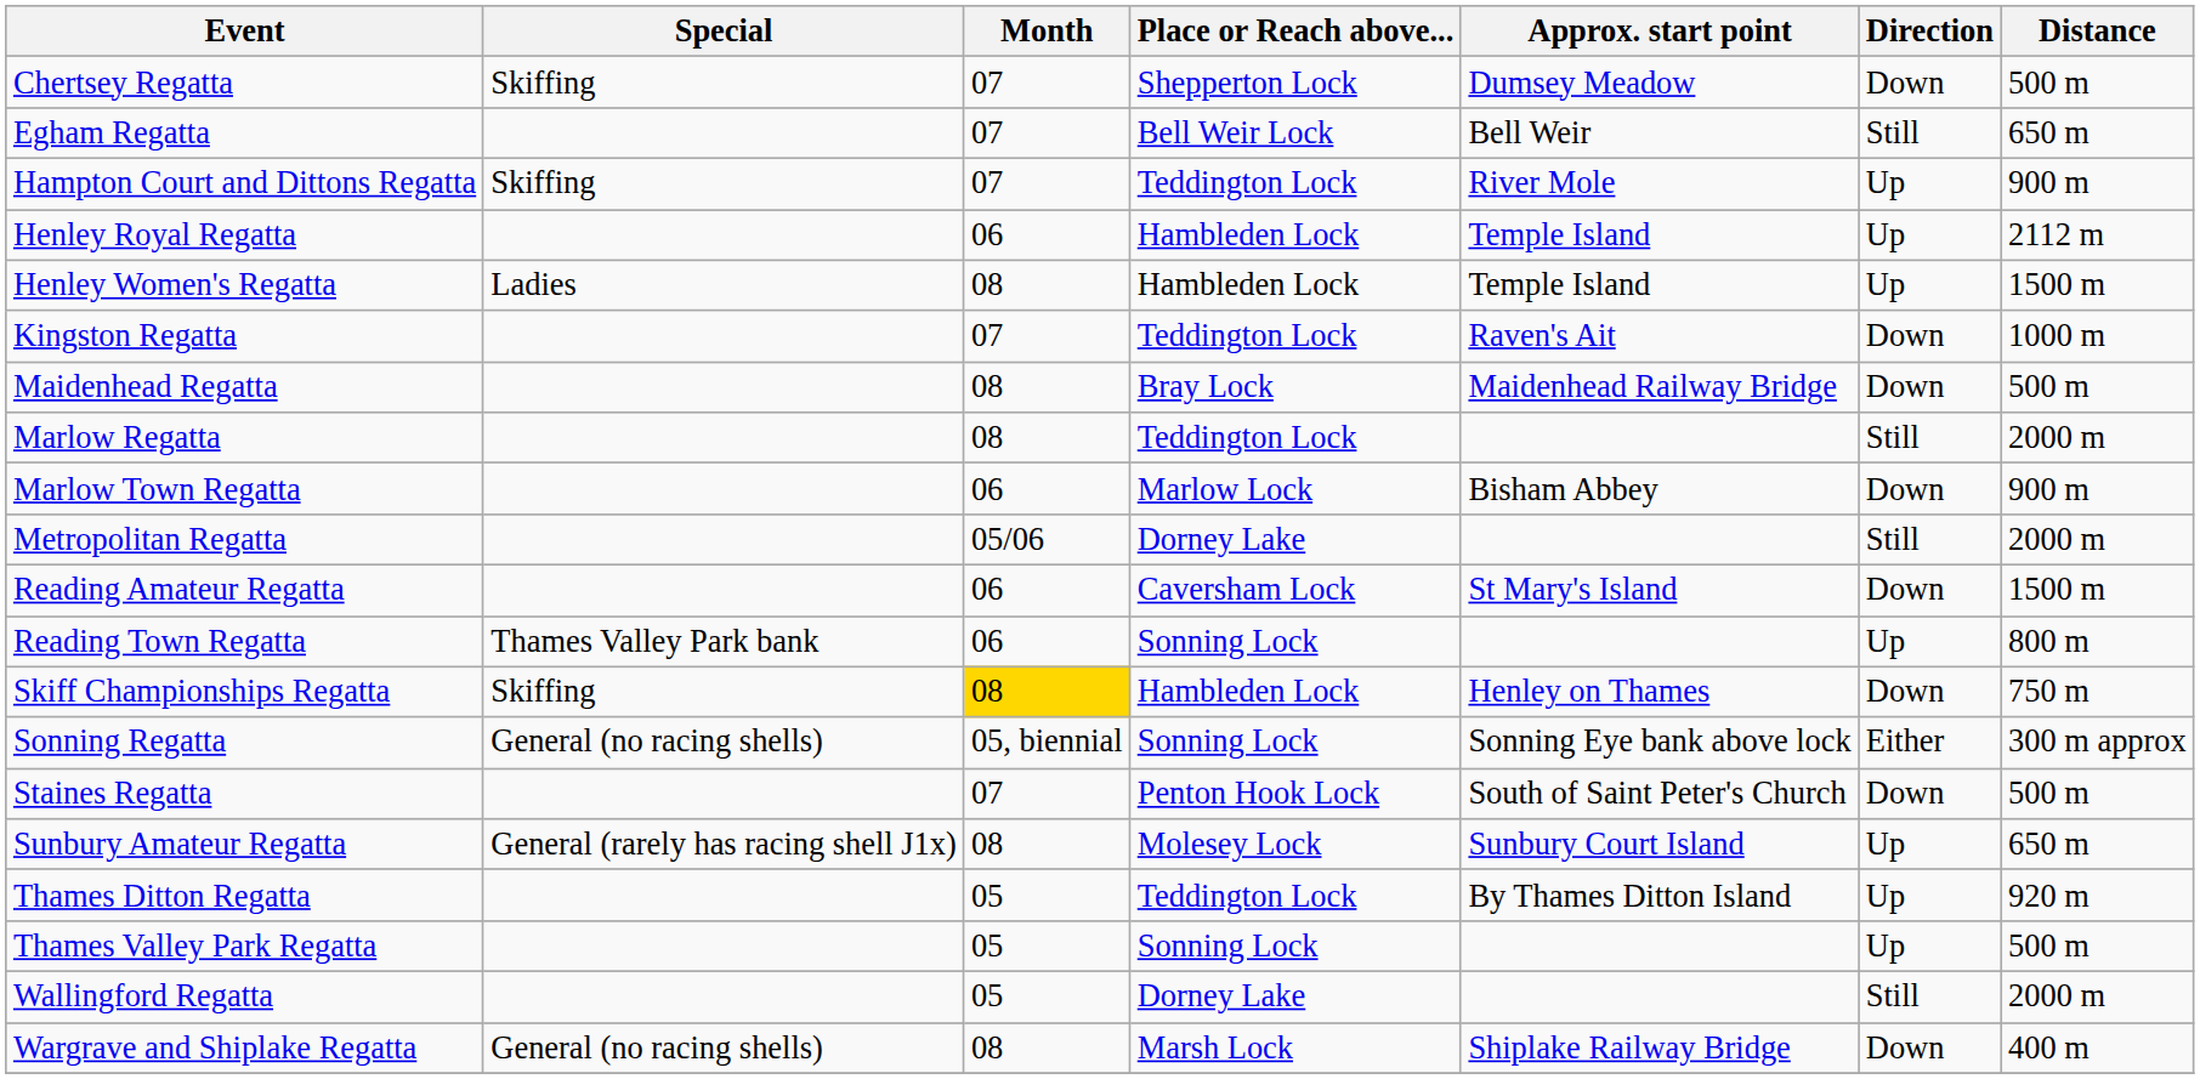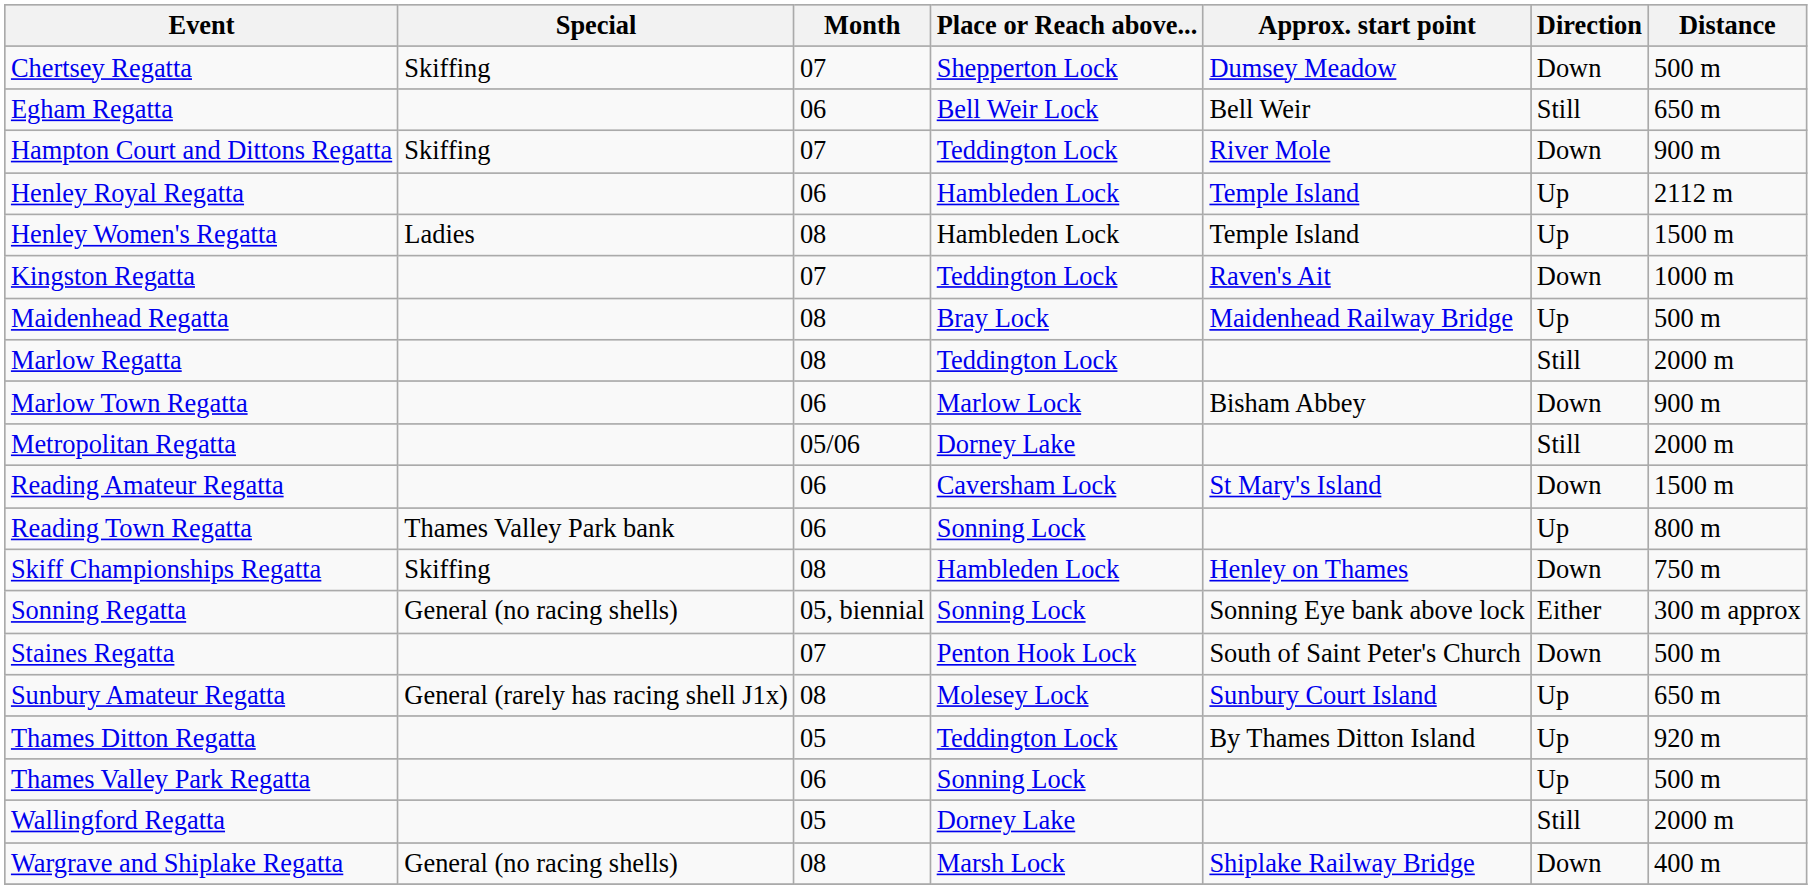 <table class="wikitable sortable">
 <tr>
 <th>Event</th>
 <th class="unsortable">Special</th>
 <th>Month</th>
 <th class="unsortable">Place or Reach above...</th>
 <th class="unsortable">Approx. start point</th>
 <th class="unsortable">Direction</th>
 <th>Distance</th>
 </tr>
 <tr>
 <td><a href='#'>Chertsey Regatta</a></td>
 <td>Skiffing</td>
 <td>07</td>
 <td><a href='#'>Shepperton Lock</a></td>
 <td><a href='#'>Dumsey Meadow</a></td>
 <td>Down</td>
 <td>500 m</td>
 </tr>
 <tr>
 <td><a href='#'>Egham Regatta</a></td>
 <td></td>
-<td>07</td>
+<td>06</td>
 <td><a href='#'>Bell Weir Lock</a></td>
 <td>Bell Weir</td>
 <td>Still</td>
 <td>650 m</td>
 </tr>
 <tr>
 <td><a href='#'>Hampton Court and Dittons Regatta</a></td>
 <td>Skiffing</td>
 <td>07</td>
 <td><a href='#'>Teddington Lock</a></td>
 <td><a href='#'>River Mole</a></td>
-<td>Up</td>
+<td>Down</td>
 <td>900 m</td>
 </tr>
 <tr>
 <td><a href='#'>Henley Royal Regatta</a></td>
 <td></td>
 <td>06</td>
 <td><a href='#'>Hambleden Lock</a></td>
 <td><a href='#'>Temple Island</a></td>
 <td>Up</td>
 <td>2112 m</td>
 </tr>
 <tr>
 <td><a href='#'>Henley Women's Regatta</a></td>
 <td>Ladies</td>
 <td>08</td>
 <td>Hambleden Lock</td>
 <td>Temple Island</td>
 <td>Up</td>
 <td>1500 m</td>
 </tr>
 <tr>
 <td><a href='#'>Kingston Regatta</a></td>
 <td></td>
 <td>07</td>
 <td><a href='#'>Teddington Lock</a></td>
 <td><a href='#'>Raven's Ait</a></td>
 <td>Down</td>
 <td>1000 m</td>
 </tr>
 <tr>
 <td><a href='#'>Maidenhead Regatta</a></td>
 <td></td>
 <td>08</td>
 <td><a href='#'>Bray Lock</a></td>
 <td><a href='#'>Maidenhead Railway Bridge</a></td>
-<td>Down</td>
+<td>Up</td>
 <td>500 m</td>
 </tr>
 <tr>
 <td><a href='#'>Marlow Regatta</a></td>
 <td></td>
 <td>08</td>
 <td><a href='#'>Teddington Lock</a></td>
 <td></td>
 <td>Still</td>
 <td>2000 m</td>
 </tr>
 <tr>
 <td><a href='#'>Marlow Town Regatta</a></td>
 <td></td>
 <td>06</td>
 <td><a href='#'>Marlow Lock</a></td>
 <td>Bisham Abbey</td>
 <td>Down</td>
 <td>900 m</td>
 </tr>
 <tr>
 <td><a href='#'>Metropolitan Regatta</a></td>
 <td></td>
 <td>05/06</td>
 <td><a href='#'>Dorney Lake</a></td>
 <td></td>
 <td>Still</td>
 <td>2000 m</td>
 </tr>
 <tr>
 <td><a href='#'>Reading Amateur Regatta</a></td>
 <td></td>
 <td>06</td>
 <td><a href='#'>Caversham Lock</a></td>
 <td><a href='#'>St Mary's Island</a></td>
 <td>Down</td>
 <td>1500 m</td>
 </tr>
 <tr>
 <td><a href='#'>Reading Town Regatta</a></td>
 <td>Thames Valley Park bank</td>
 <td>06</td>
 <td><a href='#'>Sonning Lock</a></td>
 <td></td>
 <td>Up</td>
 <td>800 m</td>
 </tr>
 <tr>
 <td><a href='#'>Skiff Championships Regatta</a></td>
 <td>Skiffing</td>
-<td style="background: gold;">08</td>
+<td>08</td>
 <td><a href='#'>Hambleden Lock</a></td>
 <td><a href='#'>Henley on Thames</a></td>
 <td>Down</td>
 <td>750 m</td>
 </tr>
 <tr>
 <td><a href='#'>Sonning Regatta</a></td>
 <td>General (no racing shells)</td>
 <td>05, biennial</td>
 <td><a href='#'>Sonning Lock</a></td>
 <td>Sonning Eye bank above lock</td>
 <td>Either</td>
 <td>300 m approx</td>
 </tr>
 <tr>
 <td><a href='#'>Staines Regatta</a></td>
 <td></td>
 <td>07</td>
 <td><a href='#'>Penton Hook Lock</a></td>
 <td>South of Saint Peter's Church</td>
 <td>Down</td>
 <td>500 m</td>
 </tr>
 <tr>
 <td><a href='#'>Sunbury Amateur Regatta</a></td>
 <td>General (rarely has racing shell J1x)</td>
 <td>08</td>
 <td><a href='#'>Molesey Lock</a></td>
 <td><a href='#'>Sunbury Court Island</a></td>
 <td>Up</td>
 <td>650 m</td>
 </tr>
 <tr>
 <td><a href='#'>Thames Ditton Regatta</a></td>
 <td></td>
 <td>05</td>
 <td><a href='#'>Teddington Lock</a></td>
 <td>By Thames Ditton Island</td>
 <td>Up</td>
 <td>920 m</td>
 </tr>
 <tr>
 <td><a href='#'>Thames Valley Park Regatta</a></td>
 <td></td>
-<td>05</td>
+<td>06</td>
 <td><a href='#'>Sonning Lock</a></td>
 <td></td>
 <td>Up</td>
 <td>500 m</td>
 </tr>
 <tr>
 <td><a href='#'>Wallingford Regatta</a></td>
 <td></td>
 <td>05</td>
 <td><a href='#'>Dorney Lake</a></td>
 <td></td>
 <td>Still</td>
 <td>2000 m</td>
 </tr>
 <tr>
 <td><a href='#'>Wargrave and Shiplake Regatta</a></td>
 <td>General (no racing shells)</td>
 <td>08</td>
 <td><a href='#'>Marsh Lock</a></td>
 <td><a href='#'>Shiplake Railway Bridge</a></td>
 <td>Down</td>
 <td>400 m</td>
 </tr>
 <tr>
 </tr>
 </table>
